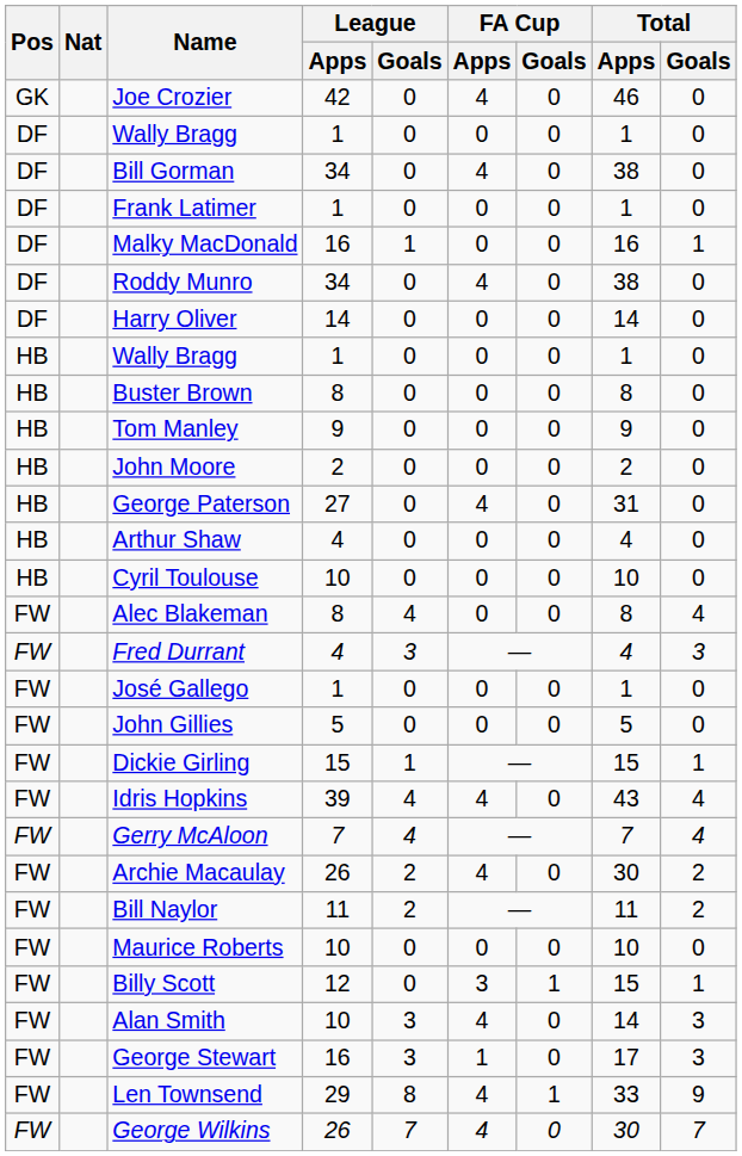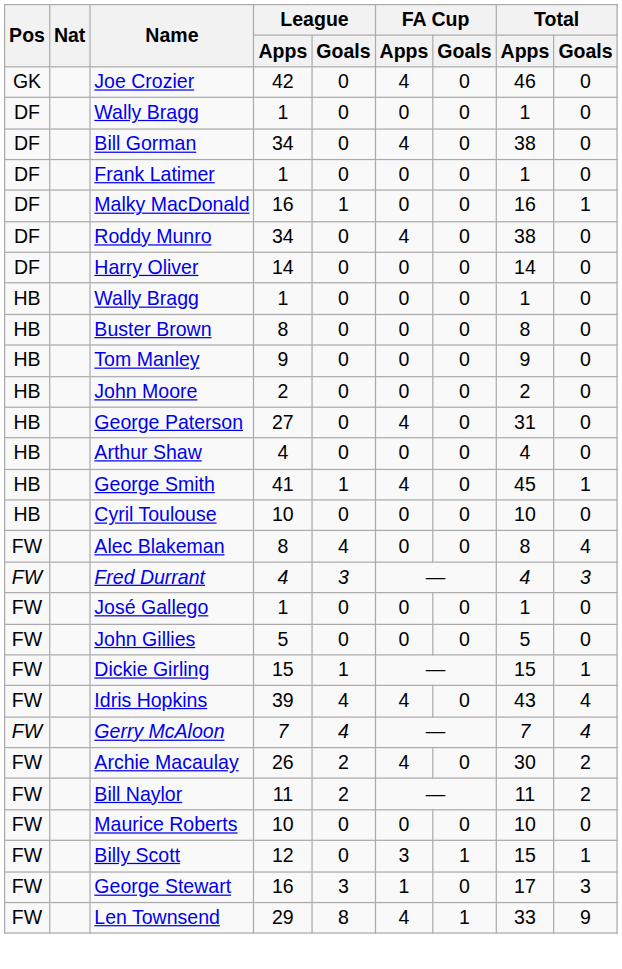 <table class="wikitable" style="text-align:center">
 <tr>
 <th rowspan="2">Pos</th>
 <th rowspan="2">Nat</th>
 <th rowspan="2">Name</th>
 <th colspan="2" style="width:85px;">League</th>
 <th colspan="2" style="width:85px;">FA Cup</th>
 <th colspan="2" style="width:85px;">Total</th>
 </tr>
 <tr>
 <th>Apps</th>
 <th>Goals</th>
 <th>Apps</th>
 <th>Goals</th>
 <th>Apps</th>
 <th>Goals</th>
 </tr>
 <tr>
 <td>GK</td>
 <td></td>
 <td style="text-align:left;"><a href='#'>Joe Crozier</a></td>
 <td>42</td>
 <td>0</td>
 <td>4</td>
 <td>0</td>
 <td>46</td>
 <td>0</td>
 </tr>
 <tr>
 <td>DF</td>
 <td></td>
 <td style="text-align:left;"><a href='#'>Wally Bragg</a></td>
 <td>1</td>
 <td>0</td>
 <td>0</td>
 <td>0</td>
 <td>1</td>
 <td>0</td>
 </tr>
 <tr>
 <td>DF</td>
 <td></td>
 <td style="text-align:left;"><a href='#'>Bill Gorman</a></td>
 <td>34</td>
 <td>0</td>
 <td>4</td>
 <td>0</td>
 <td>38</td>
 <td>0</td>
 </tr>
 <tr>
 <td>DF</td>
 <td></td>
 <td style="text-align:left;"><a href='#'>Frank Latimer</a></td>
 <td>1</td>
 <td>0</td>
 <td>0</td>
 <td>0</td>
 <td>1</td>
 <td>0</td>
 </tr>
 <tr>
 <td>DF</td>
 <td></td>
 <td style="text-align:left;"><a href='#'>Malky MacDonald</a></td>
 <td>16</td>
 <td>1</td>
 <td>0</td>
 <td>0</td>
 <td>16</td>
 <td>1</td>
 </tr>
 <tr>
 <td>DF</td>
 <td></td>
 <td style="text-align:left;"><a href='#'>Roddy Munro</a></td>
 <td>34</td>
 <td>0</td>
 <td>4</td>
 <td>0</td>
 <td>38</td>
 <td>0</td>
 </tr>
 <tr>
 <td>DF</td>
 <td></td>
 <td style="text-align:left;"><a href='#'>Harry Oliver</a></td>
 <td>14</td>
 <td>0</td>
 <td>0</td>
 <td>0</td>
 <td>14</td>
 <td>0</td>
 </tr>
 <tr>
 <td>HB</td>
 <td></td>
 <td style="text-align:left;"><a href='#'>Wally Bragg</a></td>
 <td>1</td>
 <td>0</td>
 <td>0</td>
 <td>0</td>
 <td>1</td>
 <td>0</td>
 </tr>
 <tr>
 <td>HB</td>
 <td></td>
 <td style="text-align:left;"><a href='#'>Buster Brown</a></td>
 <td>8</td>
 <td>0</td>
 <td>0</td>
 <td>0</td>
 <td>8</td>
 <td>0</td>
 </tr>
 <tr>
 <td>HB</td>
 <td></td>
 <td style="text-align:left;"><a href='#'>Tom Manley</a></td>
 <td>9</td>
 <td>0</td>
 <td>0</td>
 <td>0</td>
 <td>9</td>
 <td>0</td>
 </tr>
 <tr>
 <td>HB</td>
 <td></td>
 <td style="text-align:left;"><a href='#'>John Moore</a></td>
 <td>2</td>
 <td>0</td>
 <td>0</td>
 <td>0</td>
 <td>2</td>
 <td>0</td>
 </tr>
 <tr>
 <td>HB</td>
 <td></td>
 <td style="text-align:left;"><a href='#'>George Paterson</a></td>
 <td>27</td>
 <td>0</td>
 <td>4</td>
 <td>0</td>
 <td>31</td>
 <td>0</td>
 </tr>
 <tr>
 <td>HB</td>
 <td></td>
 <td style="text-align:left;"><a href='#'>Arthur Shaw</a></td>
 <td>4</td>
 <td>0</td>
 <td>0</td>
 <td>0</td>
 <td>4</td>
 <td>0</td>
 </tr>
 <tr>
 <td>HB</td>
 <td></td>
+<td style="text-align:left;"><a href='#'>George Smith</a></td>
+<td>41</td>
+<td>1</td>
+<td>4</td>
+<td>0</td>
+<td>45</td>
+<td>1</td>
+</tr>
+<tr>
+<td>HB</td>
+<td></td>
 <td style="text-align:left;"><a href='#'>Cyril Toulouse</a></td>
 <td>10</td>
 <td>0</td>
 <td>0</td>
 <td>0</td>
 <td>10</td>
 <td>0</td>
 </tr>
 <tr>
 <td>FW</td>
 <td></td>
 <td style="text-align:left;"><a href='#'>Alec Blakeman</a></td>
 <td>8</td>
 <td>4</td>
 <td>0</td>
 <td>0</td>
 <td>8</td>
 <td>4</td>
 </tr>
 <tr>
 <td><em>FW</em></td>
 <td><em></em></td>
 <td style="text-align:left;"><em><a href='#'>Fred Durrant</a></em></td>
 <td><em>4</em></td>
 <td><em>3</em></td>
 <td colspan="2"><em>—</em></td>
 <td><em>4</em></td>
 <td><em>3</em></td>
 </tr>
 <tr>
 <td>FW</td>
 <td></td>
 <td style="text-align:left;"><a href='#'>José Gallego</a></td>
 <td>1</td>
 <td>0</td>
 <td>0</td>
 <td>0</td>
 <td>1</td>
 <td>0</td>
 </tr>
 <tr>
 <td>FW</td>
 <td></td>
 <td style="text-align:left;"><a href='#'>John Gillies</a></td>
 <td>5</td>
 <td>0</td>
 <td>0</td>
 <td>0</td>
 <td>5</td>
 <td>0</td>
 </tr>
 <tr>
 <td>FW</td>
 <td><em></em></td>
 <td style="text-align:left;"><a href='#'>Dickie Girling</a></td>
 <td>15</td>
 <td>1</td>
 <td colspan="2"><em>—</em></td>
 <td>15</td>
 <td>1</td>
 </tr>
 <tr>
 <td>FW</td>
 <td></td>
 <td style="text-align:left;"><a href='#'>Idris Hopkins</a></td>
 <td>39</td>
 <td>4</td>
 <td>4</td>
 <td>0</td>
 <td>43</td>
 <td>4</td>
 </tr>
 <tr>
 <td><em>FW</em></td>
 <td><em></em></td>
 <td style="text-align:left;"><em><a href='#'>Gerry McAloon</a></em></td>
 <td><em>7</em></td>
 <td><em>4</em></td>
 <td colspan="2"><em>—</em></td>
 <td><em>7</em></td>
 <td><em>4</em></td>
 </tr>
 <tr>
 <td>FW</td>
 <td><em></em></td>
 <td style="text-align:left;"><a href='#'>Archie Macaulay</a></td>
 <td>26</td>
 <td>2</td>
 <td>4</td>
 <td>0</td>
 <td>30</td>
 <td>2</td>
 </tr>
 <tr>
 <td>FW</td>
 <td><em></em></td>
 <td style="text-align:left;"><a href='#'>Bill Naylor</a></td>
 <td>11</td>
 <td>2</td>
 <td colspan="2"><em>—</em></td>
 <td>11</td>
 <td>2</td>
 </tr>
 <tr>
 <td>FW</td>
 <td><em></em></td>
 <td style="text-align:left;"><a href='#'>Maurice Roberts</a></td>
 <td>10</td>
 <td>0</td>
 <td>0</td>
 <td>0</td>
 <td>10</td>
 <td>0</td>
 </tr>
 <tr>
 <td>FW</td>
 <td></td>
 <td style="text-align:left;"><a href='#'>Billy Scott</a></td>
 <td>12</td>
 <td>0</td>
 <td>3</td>
 <td>1</td>
 <td>15</td>
 <td>1</td>
 </tr>
 <tr>
 <td>FW</td>
-<td></td>
-<td style="text-align:left;"><a href='#'>Alan Smith</a></td>
-<td>10</td>
-<td>3</td>
-<td>4</td>
-<td>0</td>
-<td>14</td>
-<td>3</td>
-</tr>
-<tr>
-<td>FW</td>
 <td><em></em></td>
 <td style="text-align:left;"><a href='#'>George Stewart</a></td>
 <td>16</td>
 <td>3</td>
 <td>1</td>
 <td>0</td>
 <td>17</td>
 <td>3</td>
 </tr>
 <tr>
 <td>FW</td>
 <td><em></em></td>
 <td style="text-align:left;"><a href='#'>Len Townsend</a></td>
 <td>29</td>
 <td>8</td>
 <td>4</td>
 <td>1</td>
 <td>33</td>
 <td>9</td>
 </tr>
-<tr>
-<td><em>FW</em></td>
-<td><em></em></td>
-<td style="text-align:left;"><a href='#'><em>George Wilkins</em></a></td>
-<td><em>26</em></td>
-<td><em>7</em></td>
-<td><em>4</em></td>
-<td><em>0</em></td>
-<td><em>30</em></td>
-<td><em>7</em></td>
-</tr>
 </table>
